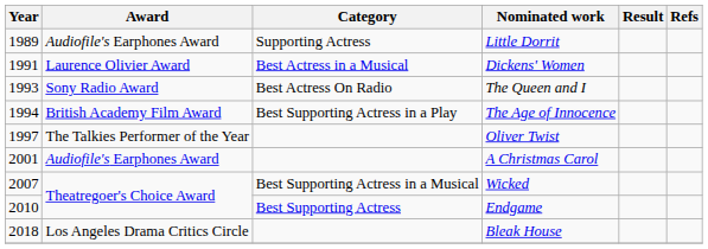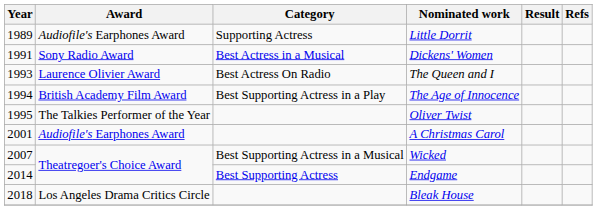 <table class="wikitable">
 <tr>
 <th>Year</th>
 <th>Award</th>
 <th>Category</th>
 <th>Nominated work</th>
 <th>Result</th>
 <th>Refs</th>
 </tr>
 <tr>
 <td>1989</td>
 <td><em>Audiofile's</em> Earphones Award</td>
 <td>Supporting Actress</td>
 <td><em><a href='#'>Little Dorrit</a></em></td>
 <td></td>
 <td style="text-align: center"></td>
 </tr>
 <tr>
 <td>1991</td>
-<td><a href='#'>Laurence Olivier Award</a></td>
+<td><a href='#'>Sony Radio Award</a></td>
 <td><a href='#'>Best Actress in a Musical</a></td>
 <td><em><a href='#'>Dickens' Women</a></em></td>
 <td></td>
 <td style="text-align: center"></td>
 </tr>
 <tr>
 <td>1993</td>
-<td><a href='#'>Sony Radio Award</a></td>
+<td><a href='#'>Laurence Olivier Award</a></td>
 <td>Best Actress On Radio</td>
 <td><em>The Queen and I</em></td>
 <td></td>
 <td style="text-align: center"></td>
 </tr>
 <tr>
 <td>1994</td>
 <td><a href='#'>British Academy Film Award</a></td>
 <td>Best Supporting Actress in a Play</td>
 <td><em><a href='#'>The Age of Innocence</a></em></td>
 <td></td>
 <td style="text-align: center"></td>
 </tr>
 <tr>
-<td>1997</td>
+<td>1995</td>
 <td>The Talkies Performer of the Year</td>
 <td></td>
 <td><em><a href='#'>Oliver Twist</a></em></td>
 <td></td>
 <td style="text-align: center"></td>
 </tr>
 <tr>
 <td>2001</td>
 <td><a href='#'><em>Audiofile's</em> Earphones Award</a></td>
 <td></td>
 <td><em><a href='#'>A Christmas Carol</a></em></td>
 <td></td>
 <td style="text-align: center"></td>
 </tr>
 <tr>
 <td>2007</td>
 <td rowspan=2><a href='#'>Theatregoer's Choice Award</a></td>
 <td>Best Supporting Actress in a Musical</td>
 <td><em><a href='#'>Wicked</a></em></td>
 <td></td>
 <td style="text-align: center"></td>
 </tr>
 <tr>
-<td>2010</td>
+<td>2014</td>
 <td><a href='#'>Best Supporting Actress</a></td>
 <td><em><a href='#'>Endgame</a></em></td>
 <td></td>
 <td style="text-align: center"></td>
 </tr>
 <tr>
 <td>2018</td>
 <td>Los Angeles Drama Critics Circle</td>
 <td></td>
 <td><em><a href='#'>Bleak House</a></em></td>
 <td></td>
 <td style="text-align: center"></td>
 </tr>
 <tr>
 </tr>
 </table>
